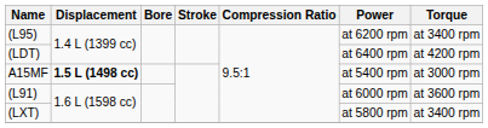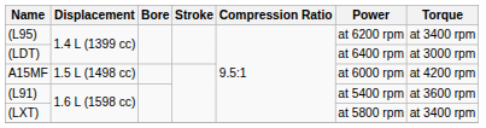 <table class=wikitable>
 <tr>
 <th>Name</th>
 <th>Displacement</th>
 <th>Bore</th>
 <th>Stroke</th>
 <th>Compression Ratio</th>
 <th>Power</th>
 <th>Torque</th>
 </tr>
 <tr>
 <td>(L95)</td>
 <td rowspan=2>1.4 L (1399 cc)</td>
 <td rowspan=2></td>
 <td rowspan=2></td>
 <td rowspan=5>9.5:1</td>
 <td> at 6200 rpm</td>
 <td> at 3400 rpm</td>
 </tr>
 <tr>
 <td>(LDT)</td>
 <td> at 6400 rpm</td>
-<td> at 4200 rpm</td>
+<td> at 3000 rpm</td>
 </tr>
 <tr>
 <td>A15MF</td>
-<td><strong>1.5 L (1498 cc)</strong></td>
+<td>1.5 L (1498 cc)</td>
 <td></td>
 <td rowspan=3></td>
-<td> at 5400 rpm</td>
-<td> at 3000 rpm</td>
+<td> at 6000 rpm</td>
+<td> at 4200 rpm</td>
 </tr>
 <tr>
 <td>(L91)</td>
 <td rowspan=2>1.6 L (1598 cc)</td>
 <td rowspan=2></td>
-<td> at 6000 rpm</td>
+<td> at 5400 rpm</td>
 <td> at 3600 rpm</td>
 </tr>
 <tr>
 <td>(LXT)</td>
 <td> at 5800 rpm</td>
 <td> at 3400 rpm</td>
 </tr>
 <tr>
 </tr>
 </table>
